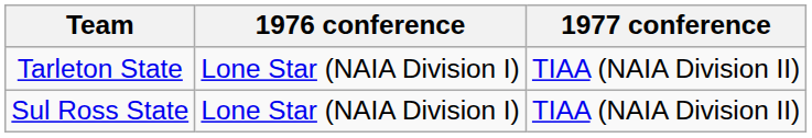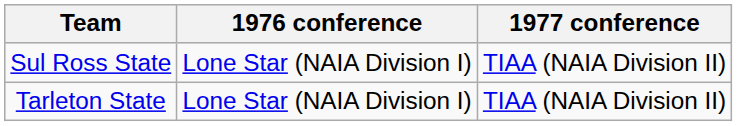 <table class="wikitable sortable">
 <tr>
 <th>Team</th>
 <th>1976 conference</th>
 <th>1977 conference</th>
 </tr>
 <tr style="text-align:center;">
+<td><a href='#'>Sul Ross State</a></td>
+<td><a href='#'>Lone Star</a> (NAIA Division I)</td>
+<td><a href='#'>TIAA</a> (NAIA Division II)</td>
+</tr>
+<tr style="text-align:center;">
 <td><a href='#'>Tarleton State</a></td>
 <td><a href='#'>Lone Star</a> (NAIA Division I)</td>
 <td><a href='#'>TIAA</a> (NAIA Division II)</td>
 </tr>
-<tr style="text-align:center;">
-<td><a href='#'>Sul Ross State</a></td>
-<td><a href='#'>Lone Star</a> (NAIA Division I)</td>
-<td><a href='#'>TIAA</a> (NAIA Division II)</td>
-</tr>
 </table>
